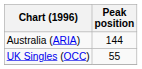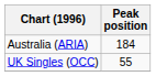 <table class="wikitable sortable">
 <tr>
 <th>Chart (1996)</th>
 <th>Peak<br>position</th>
 </tr>
 <tr>
 <td align="left">Australia (<a href='#'>ARIA</a>)</td>
-<td style="text-align:center;">144</td>
+<td style="text-align:center;">184</td>
 </tr>
 <tr>
 <td><a href='#'>UK Singles</a> (<a href='#'>OCC</a>)</td>
 <td align="center">55</td>
 </tr>
 <tr>
 </tr>
 </table>
